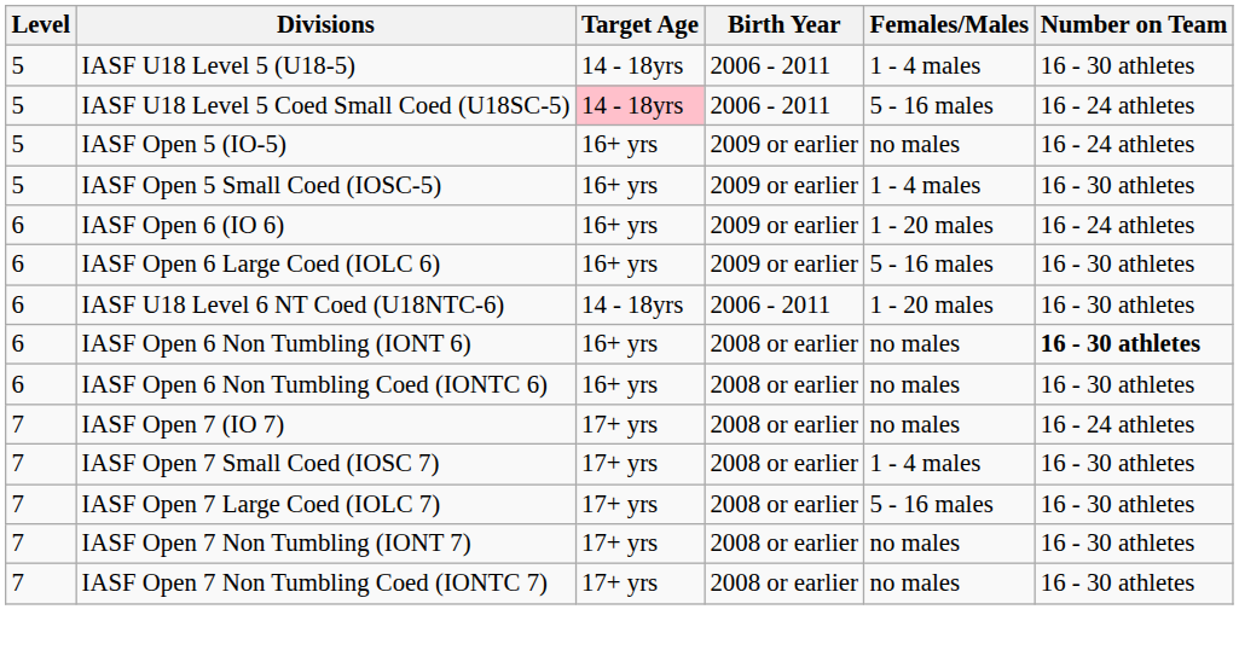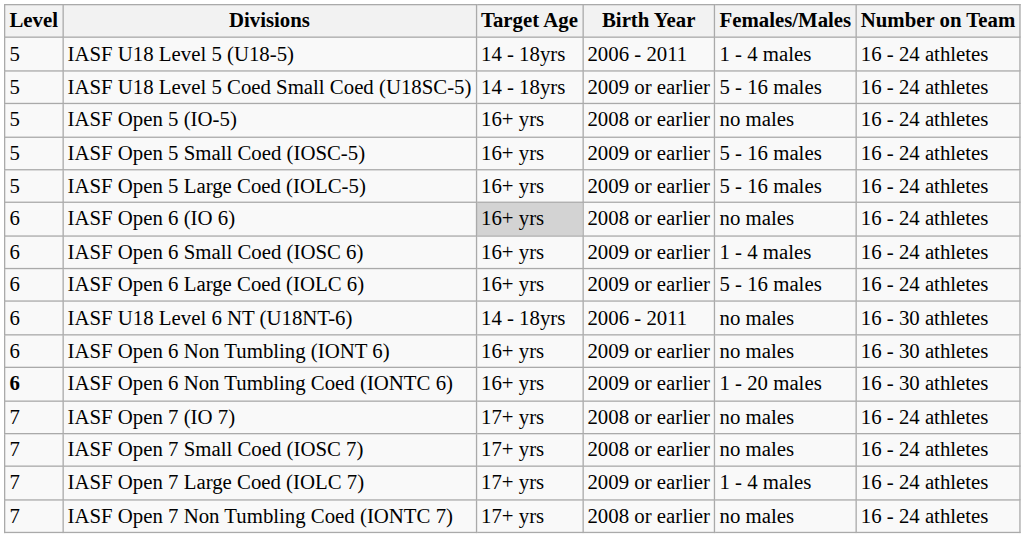 <table class="wikitable">
 <tr>
 <th>Level</th>
 <th>Divisions</th>
 <th>Target Age</th>
 <th>Birth Year</th>
 <th>Females/Males</th>
 <th>Number on Team</th>
 </tr>
 <tr>
 <td>5</td>
 <td>IASF U18 Level 5 (U18-5)</td>
 <td>14 - 18yrs</td>
 <td>2006 - 2011</td>
 <td>1 - 4 males</td>
-<td>16 - 30 athletes</td>
+<td>16 - 24 athletes</td>
 </tr>
 <tr>
 <td>5</td>
 <td>IASF U18 Level 5 Coed Small Coed (U18SC-5)</td>
-<td style="background: pink;">14 - 18yrs</td>
-<td>2006 - 2011</td>
+<td>14 - 18yrs</td>
+<td>2009 or earlier</td>
 <td>5 - 16 males</td>
 <td>16 - 24 athletes</td>
 </tr>
 <tr>
 <td>5</td>
 <td>IASF Open 5 (IO-5)</td>
 <td>16+ yrs</td>
-<td>2009 or earlier</td>
+<td>2008 or earlier</td>
 <td>no males</td>
 <td>16 - 24 athletes</td>
 </tr>
 <tr>
 <td>5</td>
 <td>IASF Open 5 Small Coed (IOSC-5)</td>
 <td>16+ yrs</td>
 <td>2009 or earlier</td>
-<td>1 - 4 males</td>
-<td>16 - 30 athletes</td>
+<td>5 - 16 males</td>
+<td>16 - 24 athletes</td>
+</tr>
+<tr>
+<td>5</td>
+<td>IASF Open 5 Large Coed (IOLC-5)</td>
+<td>16+ yrs</td>
+<td>2009 or earlier</td>
+<td>5 - 16 males</td>
+<td>16 - 24 athletes</td>
 </tr>
 <tr>
 <td>6</td>
 <td>IASF Open 6 (IO 6)</td>
+<td style="background: lightgrey;">16+ yrs</td>
+<td>2008 or earlier</td>
+<td>no males</td>
+<td>16 - 24 athletes</td>
+</tr>
+<tr>
+<td>6</td>
+<td>IASF Open 6 Small Coed (IOSC 6)</td>
 <td>16+ yrs</td>
 <td>2009 or earlier</td>
-<td>1 - 20 males</td>
+<td>1 - 4 males</td>
 <td>16 - 24 athletes</td>
 </tr>
 <tr>
 <td>6</td>
 <td>IASF Open 6 Large Coed (IOLC 6)</td>
 <td>16+ yrs</td>
 <td>2009 or earlier</td>
 <td>5 - 16 males</td>
-<td>16 - 30 athletes</td>
+<td>16 - 24 athletes</td>
 </tr>
 <tr>
 <td>6</td>
-<td>IASF U18 Level 6 NT Coed (U18NTC-6)</td>
+<td>IASF U18 Level 6 NT (U18NT-6)</td>
 <td>14 - 18yrs</td>
 <td>2006 - 2011</td>
-<td>1 - 20 males</td>
+<td>no males</td>
 <td>16 - 30 athletes</td>
 </tr>
 <tr>
 <td>6</td>
 <td>IASF Open 6 Non Tumbling (IONT 6)</td>
 <td>16+ yrs</td>
-<td>2008 or earlier</td>
+<td>2009 or earlier</td>
 <td>no males</td>
-<td><strong>16 - 30 athletes</strong></td>
+<td>16 - 30 athletes</td>
 </tr>
 <tr>
-<td>6</td>
+<td><strong>6</strong></td>
 <td>IASF Open 6 Non Tumbling Coed (IONTC 6)</td>
 <td>16+ yrs</td>
-<td>2008 or earlier</td>
-<td>no males</td>
+<td>2009 or earlier</td>
+<td>1 - 20 males</td>
 <td>16 - 30 athletes</td>
 </tr>
 <tr>
 <td>7</td>
 <td>IASF Open 7 (IO 7)</td>
 <td>17+ yrs</td>
 <td>2008 or earlier</td>
 <td>no males</td>
 <td>16 - 24 athletes</td>
 </tr>
 <tr>
 <td>7</td>
 <td>IASF Open 7 Small Coed (IOSC 7)</td>
 <td>17+ yrs</td>
 <td>2008 or earlier</td>
-<td>1 - 4 males</td>
-<td>16 - 30 athletes</td>
+<td>no males</td>
+<td>16 - 24 athletes</td>
 </tr>
 <tr>
 <td>7</td>
 <td>IASF Open 7 Large Coed (IOLC 7)</td>
 <td>17+ yrs</td>
-<td>2008 or earlier</td>
-<td>5 - 16 males</td>
-<td>16 - 30 athletes</td>
-</tr>
-<tr>
-<td>7</td>
-<td>IASF Open 7 Non Tumbling (IONT 7)</td>
-<td>17+ yrs</td>
-<td>2008 or earlier</td>
-<td>no males</td>
-<td>16 - 30 athletes</td>
+<td>2009 or earlier</td>
+<td>1 - 4 males</td>
+<td>16 - 24 athletes</td>
 </tr>
 <tr>
 <td>7</td>
 <td>IASF Open 7 Non Tumbling Coed (IONTC 7)</td>
 <td>17+ yrs</td>
 <td>2008 or earlier</td>
 <td>no males</td>
-<td>16 - 30 athletes</td>
+<td>16 - 24 athletes</td>
 </tr>
 </table>
